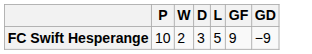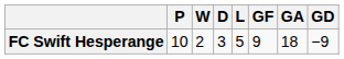 <table class="wikitable">
 <tr>
 <th></th>
 <th>P</th>
 <th>W</th>
 <th>D</th>
 <th>L</th>
 <th>GF</th>
+<th>GA</th>
 <th>GD</th>
 </tr>
 <tr>
 <th>FC Swift Hesperange</th>
 <td>10</td>
 <td>2</td>
 <td>3</td>
 <td>5</td>
 <td>9</td>
+<td>18</td>
 <td>−9</td>
 </tr>
 </table>
